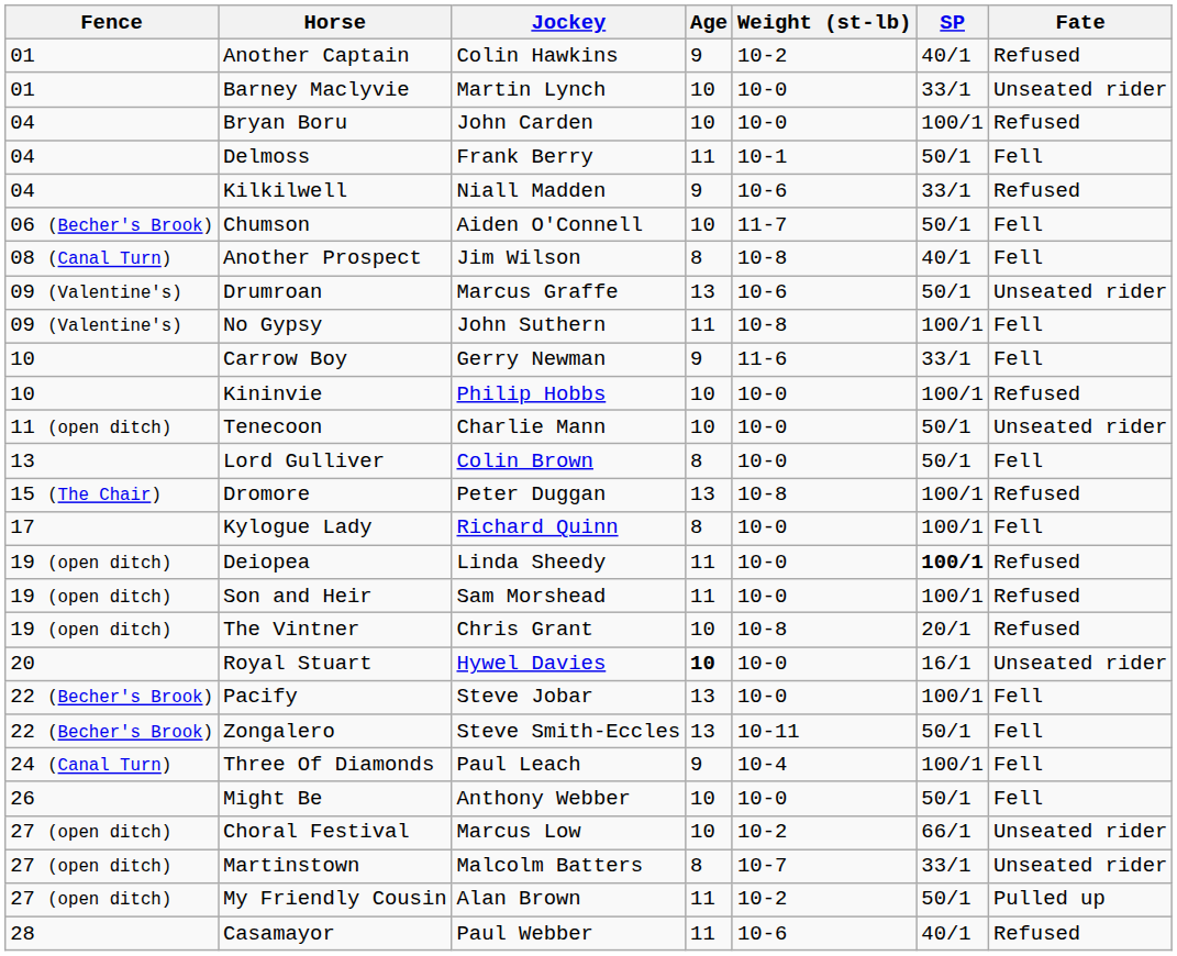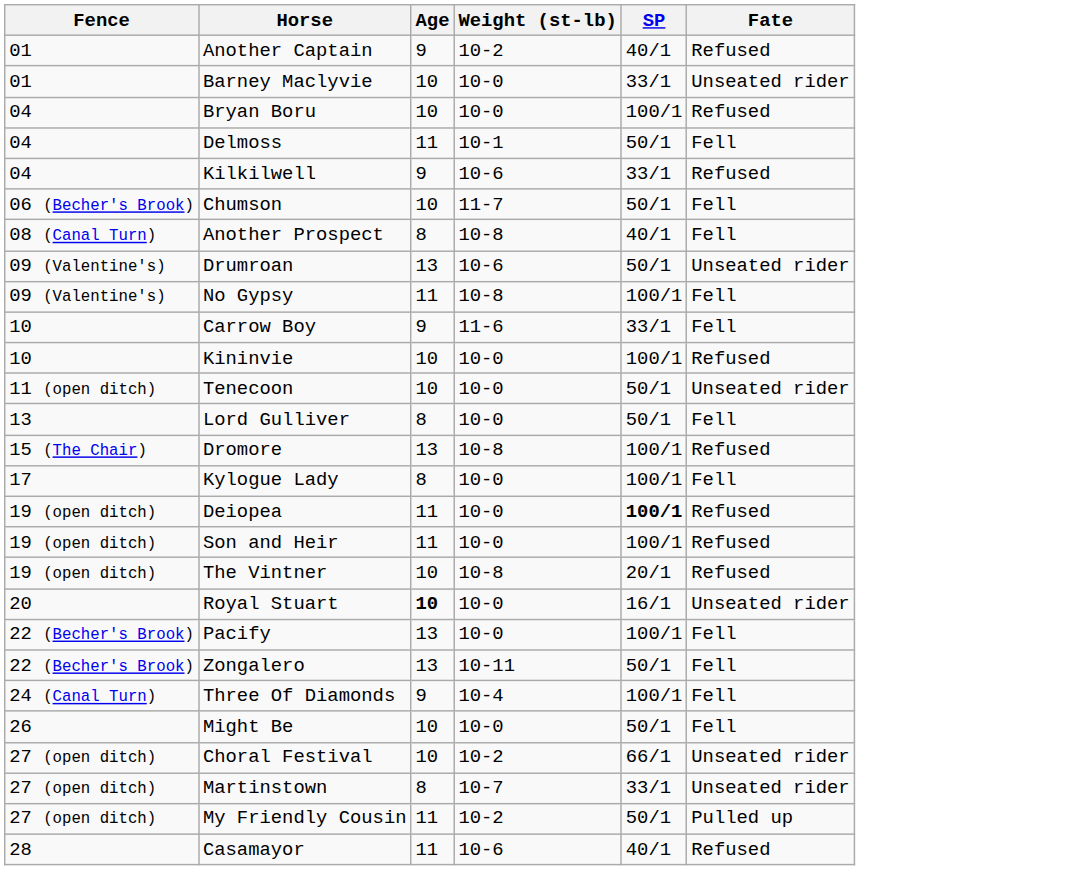 <table class="wikitable sortable">
 <tr>
 <th>Fence</th>
 <th>Horse</th>
-<th><a href='#'>Jockey</a></th>
 <th>Age</th>
 <th>Weight (st-lb)</th>
 <th><a href='#'>SP</a></th>
 <th>Fate</th>
 </tr>
 <tr>
 <td>01</td>
 <td>Another Captain</td>
-<td>Colin Hawkins</td>
 <td>9</td>
 <td>10-2</td>
 <td>40/1</td>
 <td>Refused</td>
 </tr>
 <tr>
 <td>01</td>
 <td>Barney Maclyvie</td>
-<td>Martin Lynch</td>
 <td>10</td>
 <td>10-0</td>
 <td>33/1</td>
 <td>Unseated rider</td>
 </tr>
 <tr>
 <td>04</td>
 <td>Bryan Boru</td>
-<td>John Carden</td>
 <td>10</td>
 <td>10-0</td>
 <td>100/1</td>
 <td>Refused</td>
 </tr>
 <tr>
 <td>04</td>
 <td>Delmoss</td>
-<td>Frank Berry</td>
 <td>11</td>
 <td>10-1</td>
 <td>50/1</td>
 <td>Fell</td>
 </tr>
 <tr>
 <td>04</td>
 <td>Kilkilwell</td>
-<td>Niall Madden</td>
 <td>9</td>
 <td>10-6</td>
 <td>33/1</td>
 <td>Refused</td>
 </tr>
 <tr>
 <td>06 <small>(<a href='#'>Becher's Brook</a>)</small></td>
 <td>Chumson</td>
-<td>Aiden O'Connell</td>
 <td>10</td>
 <td>11-7</td>
 <td>50/1</td>
 <td>Fell</td>
 </tr>
 <tr>
 <td>08 <small>(<a href='#'>Canal Turn</a>)</small></td>
 <td>Another Prospect</td>
-<td>Jim Wilson</td>
 <td>8</td>
 <td>10-8</td>
 <td>40/1</td>
 <td>Fell</td>
 </tr>
 <tr>
 <td>09 <small>(Valentine's)</small></td>
 <td>Drumroan</td>
-<td>Marcus Graffe</td>
 <td>13</td>
 <td>10-6</td>
 <td>50/1</td>
 <td>Unseated rider</td>
 </tr>
 <tr>
 <td>09 <small>(Valentine's)</small></td>
 <td>No Gypsy</td>
-<td>John Suthern</td>
 <td>11</td>
 <td>10-8</td>
 <td>100/1</td>
 <td>Fell</td>
 </tr>
 <tr>
 <td>10</td>
 <td>Carrow Boy</td>
-<td>Gerry Newman</td>
 <td>9</td>
 <td>11-6</td>
 <td>33/1</td>
 <td>Fell</td>
 </tr>
 <tr>
 <td>10</td>
 <td>Kininvie</td>
-<td><a href='#'>Philip Hobbs</a></td>
 <td>10</td>
 <td>10-0</td>
 <td>100/1</td>
 <td>Refused</td>
 </tr>
 <tr>
 <td>11 <small>(open ditch)</small></td>
 <td>Tenecoon</td>
-<td Charlie Mann (jockey)>Charlie Mann</td>
 <td>10</td>
 <td>10-0</td>
 <td>50/1</td>
 <td>Unseated rider</td>
 </tr>
 <tr>
 <td>13</td>
 <td>Lord Gulliver</td>
-<td><a href='#'>Colin Brown</a></td>
 <td>8</td>
 <td>10-0</td>
 <td>50/1</td>
 <td>Fell</td>
 </tr>
 <tr>
 <td>15 <small>(<a href='#'>The Chair</a>)</small></td>
 <td>Dromore</td>
-<td>Peter Duggan</td>
 <td>13</td>
 <td>10-8</td>
 <td>100/1</td>
 <td>Refused</td>
 </tr>
 <tr>
 <td>17</td>
 <td>Kylogue Lady</td>
-<td><a href='#'>Richard Quinn</a></td>
 <td>8</td>
 <td>10-0</td>
 <td>100/1</td>
 <td>Fell</td>
 </tr>
 <tr>
 <td>19 <small>(open ditch)</small></td>
 <td>Deiopea</td>
-<td>Linda Sheedy</td>
 <td>11</td>
 <td>10-0</td>
 <td><strong>100/1</strong></td>
 <td>Refused</td>
 </tr>
 <tr>
 <td>19 <small>(open ditch)</small></td>
 <td>Son and Heir</td>
-<td>Sam Morshead</td>
 <td>11</td>
 <td>10-0</td>
 <td>100/1</td>
 <td>Refused</td>
 </tr>
 <tr>
 <td>19 <small>(open ditch)</small></td>
 <td>The Vintner</td>
-<td>Chris Grant</td>
 <td>10</td>
 <td>10-8</td>
 <td>20/1</td>
 <td>Refused</td>
 </tr>
 <tr>
 <td>20</td>
 <td>Royal Stuart</td>
-<td><a href='#'>Hywel Davies</a></td>
 <td><strong>10</strong></td>
 <td>10-0</td>
 <td>16/1</td>
 <td>Unseated rider</td>
 </tr>
 <tr>
 <td>22 <small>(<a href='#'>Becher's Brook</a>)</small></td>
 <td>Pacify</td>
-<td>Steve Jobar</td>
 <td>13</td>
 <td>10-0</td>
 <td>100/1</td>
 <td>Fell</td>
 </tr>
 <tr>
 <td>22 <small>(<a href='#'>Becher's Brook</a>)</small></td>
 <td>Zongalero</td>
-<td>Steve Smith-Eccles</td>
 <td>13</td>
 <td>10-11</td>
 <td>50/1</td>
 <td>Fell</td>
 </tr>
 <tr>
 <td>24 <small>(<a href='#'>Canal Turn</a>)</small></td>
 <td>Three Of Diamonds</td>
-<td>Paul Leach</td>
 <td>9</td>
 <td>10-4</td>
 <td>100/1</td>
 <td>Fell</td>
 </tr>
 <tr>
 <td>26</td>
 <td>Might Be</td>
-<td>Anthony Webber</td>
 <td>10</td>
 <td>10-0</td>
 <td>50/1</td>
 <td>Fell</td>
 </tr>
 <tr>
 <td>27 <small>(open ditch)</small></td>
 <td>Choral Festival</td>
-<td>Marcus Low</td>
 <td>10</td>
 <td>10-2</td>
 <td>66/1</td>
 <td>Unseated rider</td>
 </tr>
 <tr>
 <td>27 <small>(open ditch)</small></td>
 <td>Martinstown</td>
-<td>Malcolm Batters</td>
 <td>8</td>
 <td>10-7</td>
 <td>33/1</td>
 <td>Unseated rider</td>
 </tr>
 <tr>
 <td>27 <small>(open ditch)</small></td>
 <td>My Friendly Cousin</td>
-<td>Alan Brown</td>
 <td>11</td>
 <td>10-2</td>
 <td>50/1</td>
 <td>Pulled up</td>
 </tr>
 <tr>
 <td>28</td>
 <td>Casamayor</td>
-<td>Paul Webber</td>
 <td>11</td>
 <td>10-6</td>
 <td>40/1</td>
 <td>Refused</td>
 </tr>
 </table>
